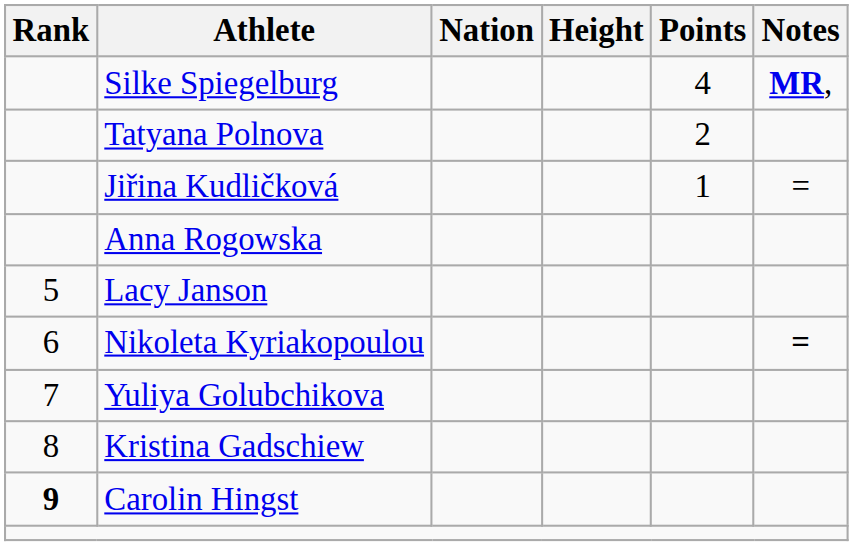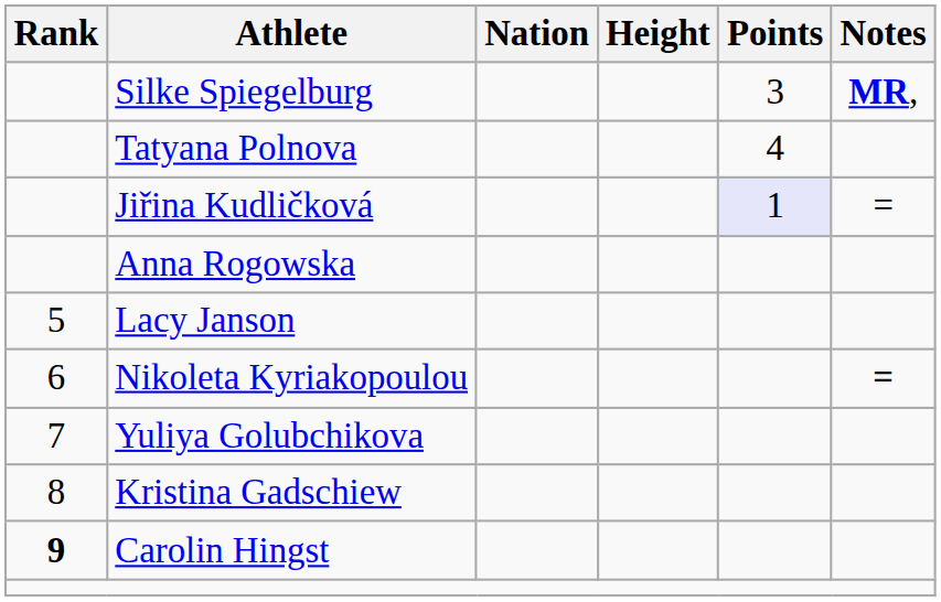 <table class="wikitable sortable" style="text-align:center;">
 <tr>
 <th scope="col" style="width: 10px;">Rank</th>
 <th scope="col">Athlete</th>
 <th scope="col">Nation</th>
 <th scope="col">Height</th>
 <th scope="col">Points</th>
 <th scope="col">Notes</th>
 </tr>
 <tr>
 <td></td>
 <td align=left><a href='#'>Silke Spiegelburg</a></td>
 <td align=left></td>
 <td></td>
-<td>4</td>
+<td>3</td>
 <td><strong><a href='#'>MR</a></strong>, </td>
 </tr>
 <tr>
 <td></td>
 <td align=left><a href='#'>Tatyana Polnova</a></td>
 <td align=left></td>
 <td></td>
-<td>2</td>
+<td>4</td>
 <td></td>
 </tr>
 <tr>
 <td></td>
 <td align=left><a href='#'>Jiřina Kudličková</a></td>
 <td align=left></td>
 <td></td>
-<td>1</td>
+<td style="background: lavender;">1</td>
 <td>=</td>
 </tr>
 <tr>
 <td></td>
 <td align=left><a href='#'>Anna Rogowska</a></td>
 <td align=left></td>
 <td></td>
 <td></td>
 <td></td>
 </tr>
 <tr>
 <td>5</td>
 <td align=left><a href='#'>Lacy Janson</a></td>
 <td align=left></td>
 <td></td>
 <td></td>
 <td></td>
 </tr>
 <tr>
 <td>6</td>
 <td align=left><a href='#'>Nikoleta Kyriakopoulou</a></td>
 <td align=left></td>
 <td></td>
 <td></td>
 <td><strong>=</strong></td>
 </tr>
 <tr>
 <td>7</td>
 <td align=left><a href='#'>Yuliya Golubchikova</a></td>
 <td align=left></td>
 <td></td>
 <td></td>
 <td></td>
 </tr>
 <tr>
 <td>8</td>
 <td align=left><a href='#'>Kristina Gadschiew</a></td>
 <td align=left></td>
 <td></td>
 <td></td>
 <td></td>
 </tr>
 <tr>
 <td><strong>9</strong></td>
 <td align=left><a href='#'>Carolin Hingst</a></td>
 <td align=left></td>
 <td></td>
 <td></td>
 </tr>
 <tr class="sortbottom">
 <td colspan=6></td>
 </tr>
 </table>
